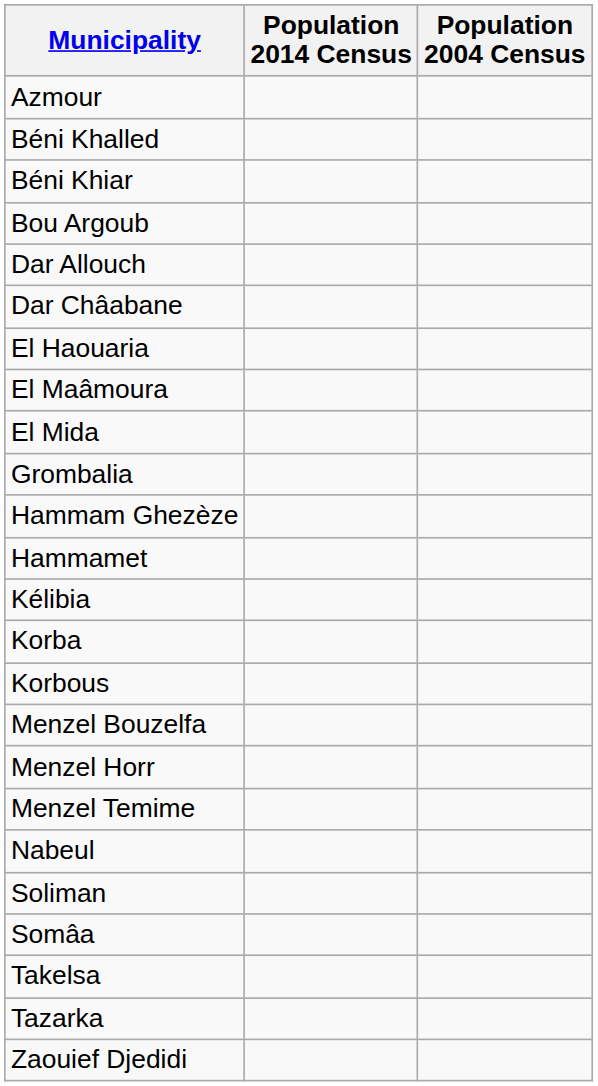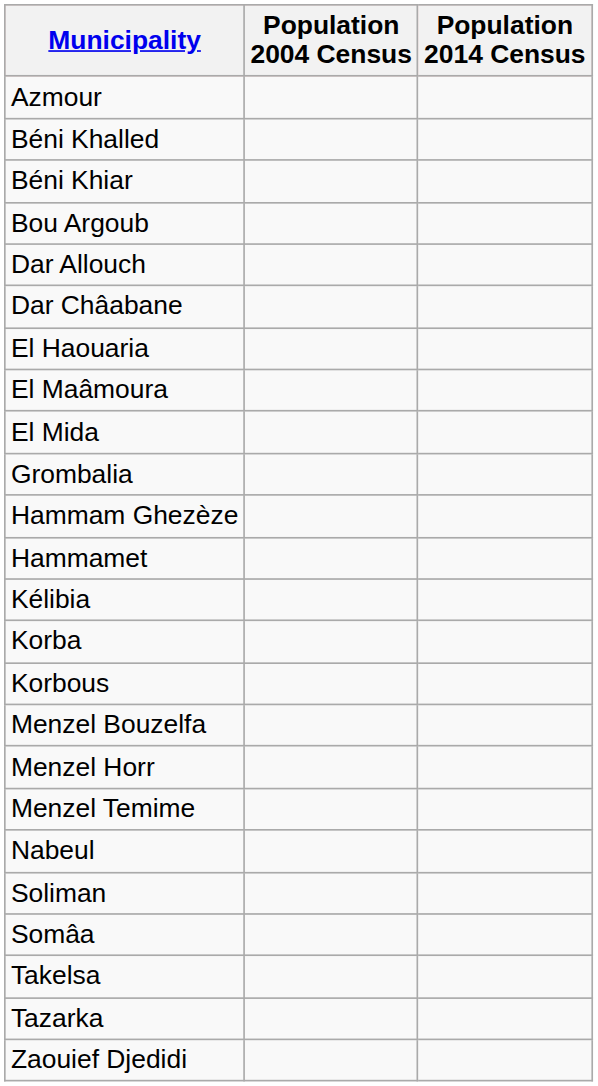 <table class="wikitable sortable">
 <tr align="center" bgcolor="#ffbbbb">
 <th><a href='#'>Municipality</a></th>
+<th>Population<br> 2004 Census</th>
 <th>Population<br> 2014 Census</th>
-<th>Population<br> 2004 Census</th>
 </tr>
 <tr>
 <td>Azmour</td>
 <td align="right"></td>
 <td align="right"></td>
 </tr>
 <tr>
 <td>Béni Khalled</td>
 <td align="right"></td>
 <td align="right"></td>
 </tr>
 <tr>
 <td>Béni Khiar</td>
 <td align="right"></td>
 <td align="right"></td>
 </tr>
 <tr>
 <td>Bou Argoub</td>
 <td align="right"></td>
 <td align="right"></td>
 </tr>
 <tr>
 <td>Dar Allouch</td>
 <td align="right"></td>
 <td align="right"></td>
 </tr>
 <tr>
 <td>Dar Châabane</td>
 <td align="right"></td>
 <td align="right"></td>
 </tr>
 <tr>
 <td>El Haouaria</td>
 <td align="right"></td>
 <td align="right"></td>
 </tr>
 <tr>
 <td>El Maâmoura</td>
 <td align="right"></td>
 <td align="right"></td>
 </tr>
 <tr>
 <td>El Mida</td>
 <td align="right"></td>
 <td align="right"></td>
 </tr>
 <tr>
 <td>Grombalia</td>
 <td align="right"></td>
 <td align="right"></td>
 </tr>
 <tr>
 <td>Hammam Ghezèze</td>
 <td align="right"></td>
 <td align="right"></td>
 </tr>
 <tr>
 <td>Hammamet</td>
 <td align="right"></td>
 <td align="right"></td>
 </tr>
 <tr>
 <td>Kélibia</td>
 <td align="right"></td>
 <td align="right"></td>
 </tr>
 <tr>
 <td>Korba</td>
 <td align="right"></td>
 <td align="right"></td>
 </tr>
 <tr>
 <td>Korbous</td>
 <td align="right"></td>
 <td align="right"></td>
 </tr>
 <tr>
 <td>Menzel Bouzelfa</td>
 <td align="right"></td>
 <td align="right"></td>
 </tr>
 <tr>
 <td>Menzel Horr</td>
 <td align="right"></td>
 <td align="right"></td>
 </tr>
 <tr>
 <td>Menzel Temime</td>
 <td align="right"></td>
 <td align="right"></td>
 </tr>
 <tr>
 <td>Nabeul</td>
 <td align="right"></td>
 <td align="right"></td>
 </tr>
 <tr>
 <td>Soliman</td>
 <td align="right"></td>
 <td align="right"></td>
 </tr>
 <tr>
 <td>Somâa</td>
 <td align="right"></td>
 <td align="right"></td>
 </tr>
 <tr>
 <td>Takelsa</td>
 <td align="right"></td>
 <td align="right"></td>
 </tr>
 <tr>
 <td>Tazarka</td>
 <td align="right"></td>
 <td align="right"></td>
 </tr>
 <tr>
 <td>Zaouief Djedidi</td>
 <td align="right"></td>
 <td align="right"></td>
 </tr>
 </table>
